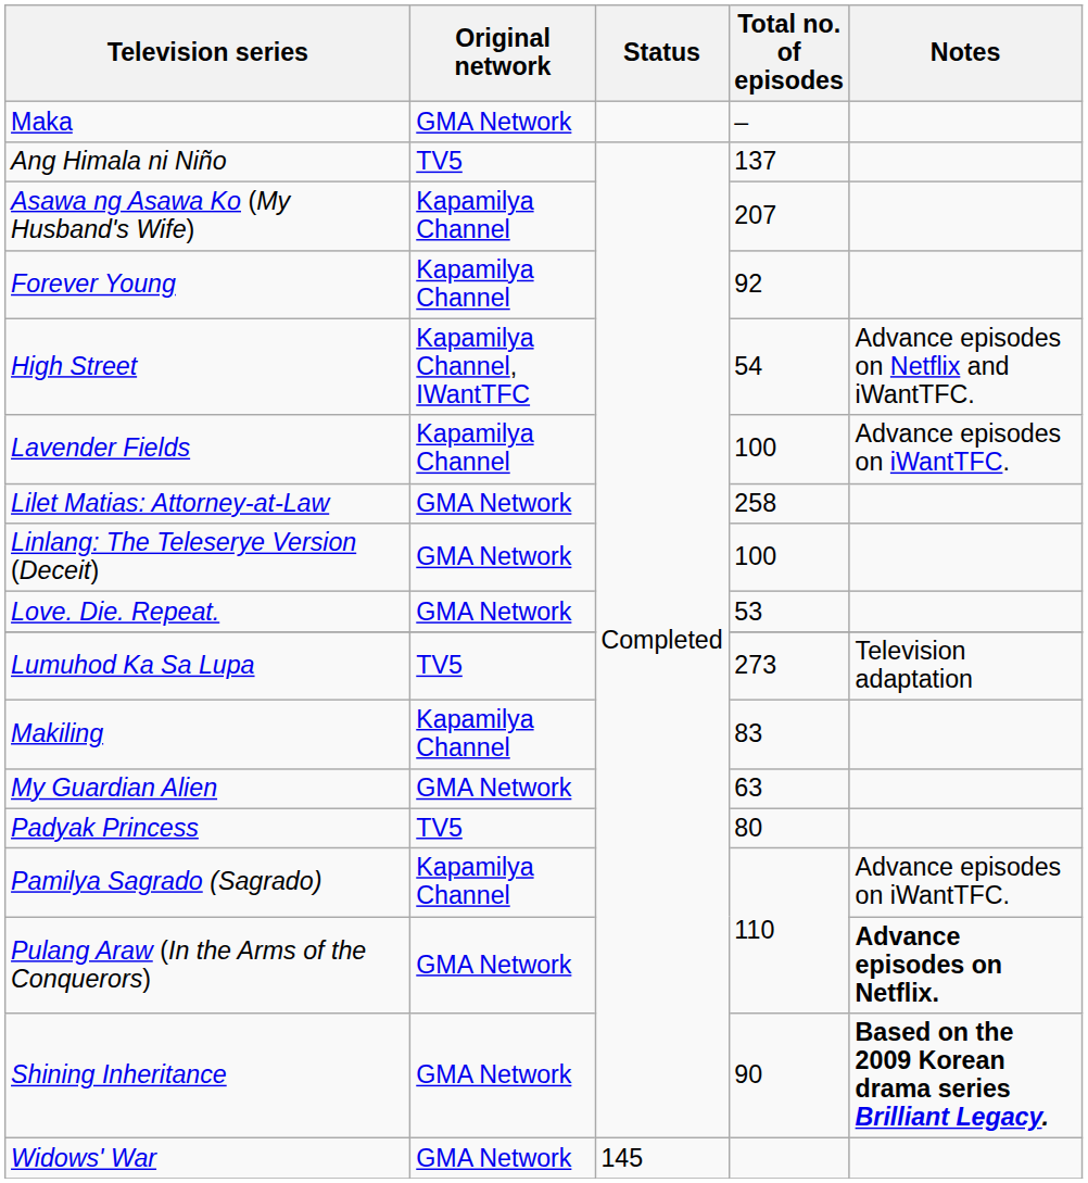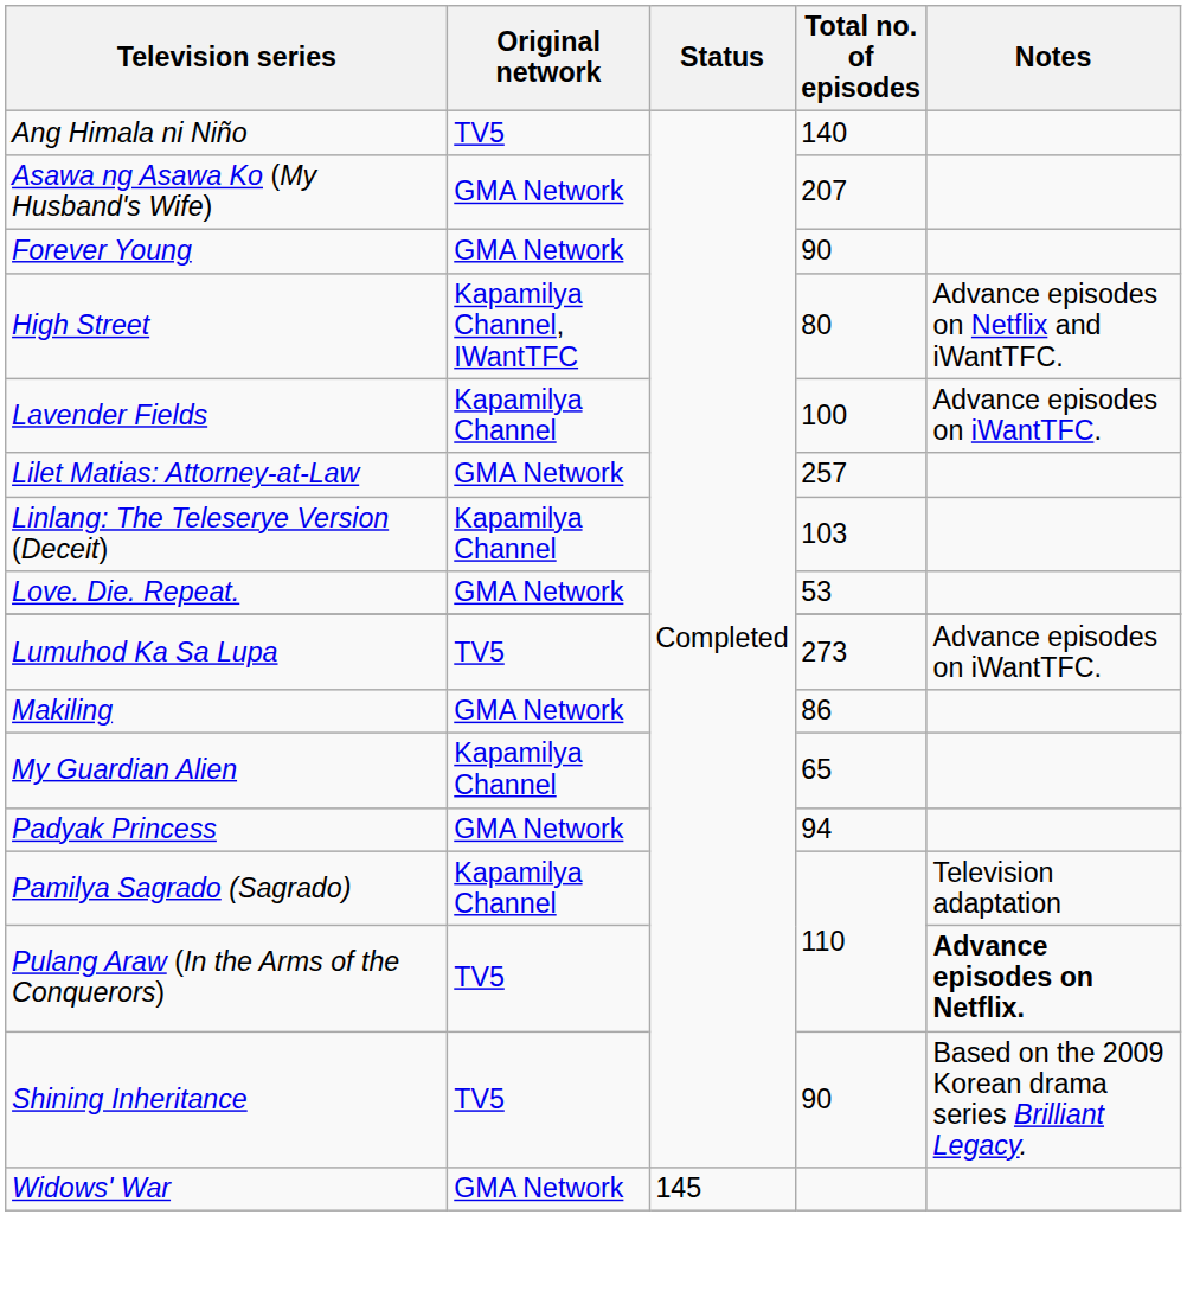 <table class="wikitable sortable">
 <tr>
 <th style="width:250px;">Television series</th>
 <th style="width:110px;">Original network</th>
 <th style="width:75px;">Status</th>
 <th style="width:60px;">Total no. of episodes</th>
 <th style="width:140px;">Notes</th>
 </tr>
 <tr>
-<td><em><a href='#'></em>Maka<em></a></em></td>
-<td><a href='#'>GMA Network</a></td>
-<td></td>
-<td>–</td>
-<td></td>
-</tr>
-<tr>
 <td><em>Ang Himala ni Niño</em></td>
 <td><a href='#'>TV5</a></td>
 <td rowspan="16">Completed</td>
-<td>137</td>
+<td>140</td>
 <td></td>
 </tr>
 <tr>
 <td><em><a href='#'>Asawa ng Asawa Ko</a></em> (<em>My Husband's Wife</em>)</td>
-<td><a href='#'>Kapamilya Channel</a></td>
+<td><a href='#'>GMA Network</a></td>
 <td>207</td>
 <td></td>
 </tr>
 <tr>
 <td><em><a href='#'>Forever Young</a></em></td>
-<td><a href='#'>Kapamilya Channel</a></td>
-<td>92</td>
+<td><a href='#'>GMA Network</a></td>
+<td>90</td>
 <td></td>
 </tr>
 <tr>
 <td><em><a href='#'>High Street</a></em></td>
 <td><a href='#'>Kapamilya Channel</a>, <a href='#'>IWantTFC</a></td>
-<td>54</td>
+<td>80</td>
 <td>Advance episodes on <a href='#'>Netflix</a> and iWantTFC.</td>
 </tr>
 <tr>
 <td><em><a href='#'>Lavender Fields</a></em></td>
 <td><a href='#'>Kapamilya Channel</a></td>
 <td>100</td>
 <td>Advance episodes on <a href='#'>iWantTFC</a>.</td>
 </tr>
 <tr>
 <td><em><a href='#'>Lilet Matias: Attorney-at-Law</a></em></td>
 <td><a href='#'>GMA Network</a></td>
-<td>258</td>
+<td>257</td>
 <td></td>
 </tr>
 <tr>
 <td><em><a href='#'>Linlang: The Teleserye Version</a></em> (<em>Deceit</em>)</td>
-<td><a href='#'>GMA Network</a></td>
-<td>100</td>
+<td><a href='#'>Kapamilya Channel</a></td>
+<td>103</td>
 <td></td>
 </tr>
 <tr>
 <td><em><a href='#'>Love. Die. Repeat.</a></em></td>
 <td><a href='#'>GMA Network</a></td>
 <td>53</td>
 <td></td>
 </tr>
 <tr>
 </tr>
 <tr>
 <td><em><a href='#'>Lumuhod Ka Sa Lupa</a></em></td>
 <td><a href='#'>TV5</a></td>
 <td>273</td>
-<td>Television adaptation</td>
+<td>Advance episodes on iWantTFC.</td>
 </tr>
 <tr>
 <td><em><a href='#'>Makiling</a></em></td>
-<td><a href='#'>Kapamilya Channel</a></td>
-<td>83</td>
+<td><a href='#'>GMA Network</a></td>
+<td>86</td>
 <td></td>
 </tr>
 <tr>
 <td><em><a href='#'>My Guardian Alien</a></em></td>
-<td><a href='#'>GMA Network</a></td>
-<td>63</td>
+<td><a href='#'>Kapamilya Channel</a></td>
+<td>65</td>
 <td></td>
 </tr>
 <tr>
 <td><em><a href='#'>Padyak Princess</a></em></td>
-<td><a href='#'>TV5</a></td>
-<td>80</td>
+<td><a href='#'>GMA Network</a></td>
+<td>94</td>
 <td></td>
 </tr>
 <tr>
 <td><em><a href='#'>Pamilya Sagrado</a> (Sagrado)</em></td>
 <td><a href='#'>Kapamilya Channel</a></td>
 <td rowspan="2">110</td>
-<td>Advance episodes on iWantTFC.</td>
+<td>Television adaptation</td>
 </tr>
 <tr>
 <td><em><a href='#'>Pulang Araw</a></em> (<em>In the Arms of the Conquerors</em>)</td>
-<td><a href='#'>GMA Network</a></td>
+<td><a href='#'>TV5</a></td>
 <td><strong>Advance episodes on Netflix.</strong></td>
 </tr>
 <tr>
 <td><em><a href='#'>Shining Inheritance</a> </em></td>
-<td><a href='#'>GMA Network</a></td>
+<td><a href='#'>TV5</a></td>
 <td>90</td>
-<td><strong>Based on the 2009 Korean drama series <em><a href='#'>Brilliant Legacy</a>.</em></strong></td>
+<td>Based on the 2009 Korean drama series <em><a href='#'>Brilliant Legacy</a>.</em></td>
 </tr>
 <tr>
 <td><em><a href='#'>Widows' War</a></em></td>
 <td><a href='#'>GMA Network</a></td>
 <td>145</td>
 <td></td>
 </tr>
 </table>
